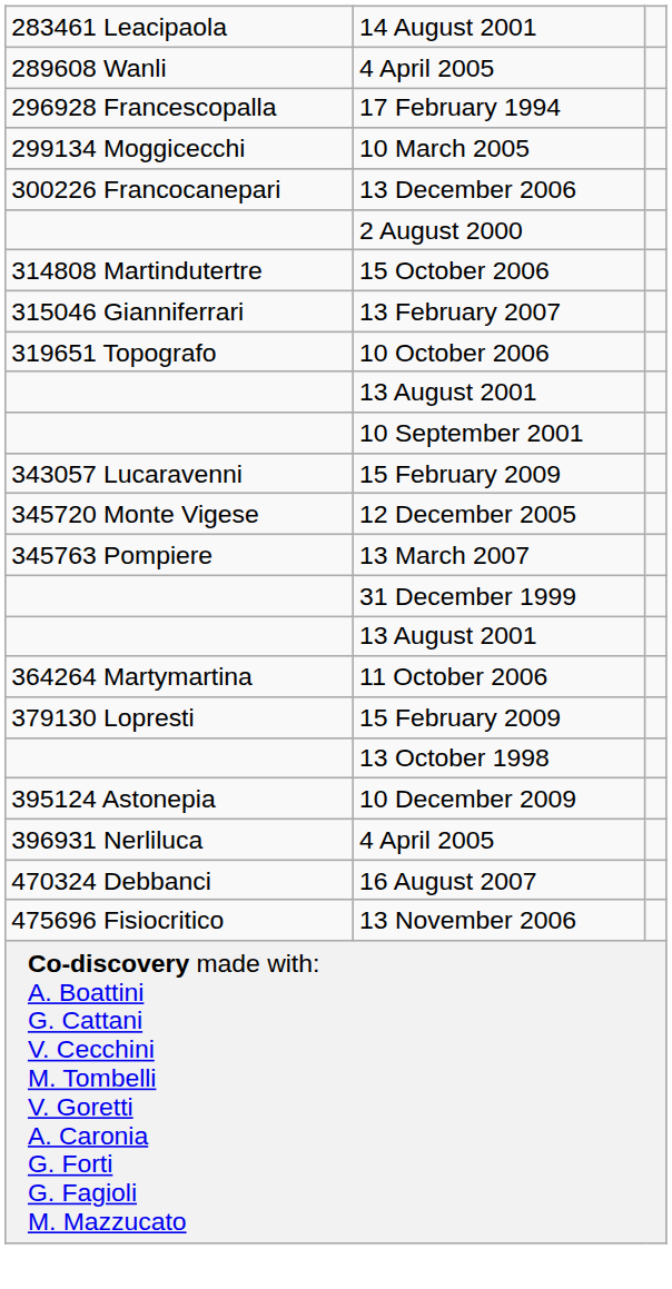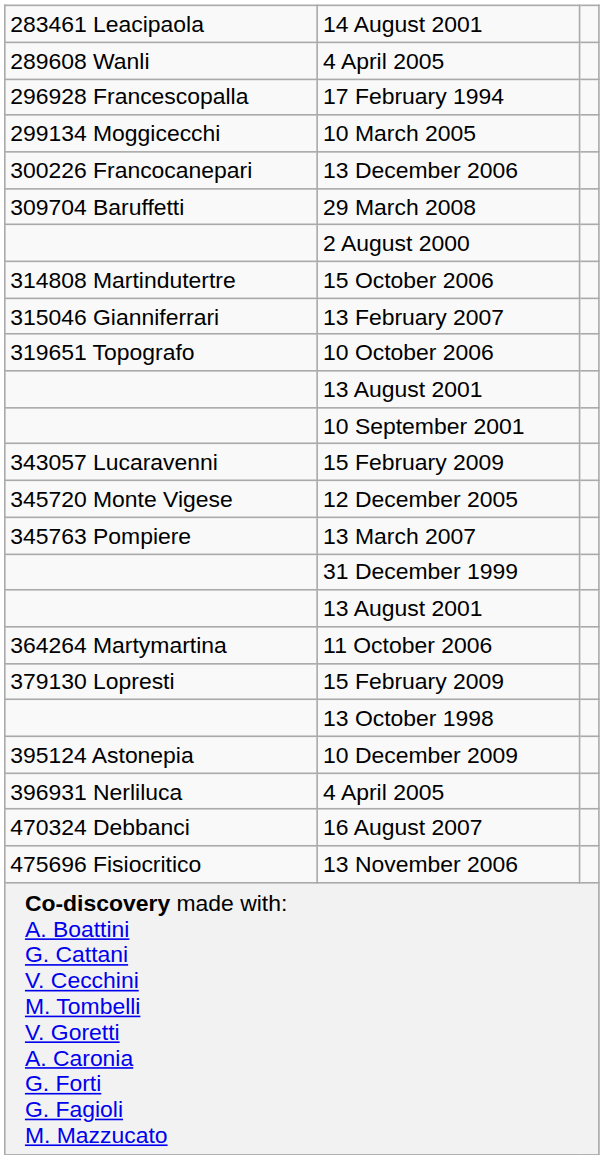 <table class="wikitable" style="font-size: 89%; float: left; width: 26em; margin-right: 1em; height: 597px">
 <tr>
 <td>283461 Leacipaola</td>
 <td>14 August 2001</td>
 <td></td>
 </tr>
 <tr>
 <td>289608 Wanli</td>
 <td>4 April 2005</td>
 <td> </td>
 </tr>
 <tr>
 <td>296928 Francescopalla</td>
 <td>17 February 1994</td>
 <td> </td>
 </tr>
 <tr>
 <td>299134 Moggicecchi</td>
 <td>10 March 2005</td>
 <td> </td>
 </tr>
 <tr>
 <td>300226 Francocanepari</td>
 <td>13 December 2006</td>
+<td> </td>
+</tr>
+<tr>
+<td>309704 Baruffetti</td>
+<td>29 March 2008</td>
 <td> </td>
 </tr>
 <tr>
 <td></td>
 <td>2 August 2000</td>
 <td> </td>
 </tr>
 <tr>
 <td>314808 Martindutertre</td>
 <td>15 October 2006</td>
 <td> </td>
 </tr>
 <tr>
 <td>315046 Gianniferrari</td>
 <td>13 February 2007</td>
 <td> </td>
 </tr>
 <tr>
 <td>319651 Topografo</td>
 <td>10 October 2006</td>
 <td> </td>
 </tr>
 <tr>
 <td></td>
 <td>13 August 2001</td>
 <td> </td>
 </tr>
 <tr>
 <td></td>
 <td>10 September 2001</td>
 <td> </td>
 </tr>
 <tr>
 <td>343057 Lucaravenni</td>
 <td>15 February 2009</td>
 <td> </td>
 </tr>
 <tr>
 <td>345720 Monte Vigese</td>
 <td>12 December 2005</td>
 <td> </td>
 </tr>
 <tr>
 <td>345763 Pompiere</td>
 <td>13 March 2007</td>
 <td> </td>
 </tr>
 <tr>
 <td></td>
 <td>31 December 1999</td>
 <td> </td>
 </tr>
 <tr>
 <td></td>
 <td>13 August 2001</td>
 <td> </td>
 </tr>
 <tr>
 <td>364264 Martymartina</td>
 <td>11 October 2006</td>
 <td> </td>
 </tr>
 <tr>
 <td>379130 Lopresti</td>
 <td>15 February 2009</td>
 <td> </td>
 </tr>
 <tr>
 <td></td>
 <td>13 October 1998</td>
 <td></td>
 </tr>
 <tr>
 <td>395124 Astonepia</td>
 <td>10 December 2009</td>
 <td> </td>
 </tr>
 <tr>
 <td>396931 Nerliluca</td>
 <td>4 April 2005</td>
 <td></td>
 </tr>
 <tr>
 <td>470324 Debbanci</td>
 <td>16 August 2007</td>
 <td> </td>
 </tr>
 <tr>
 <td>475696 Fisiocritico</td>
 <td>13 November 2006</td>
 <td> </td>
 </tr>
 <tr>
 <th colspan=3 style="font-weight: normal; text-align: left; padding: 4px 12px;"><strong>Co-discovery</strong> made with:<br> <a href='#'>A. Boattini</a><br> <a href='#'>G. Cattani</a><br> <a href='#'>V. Cecchini</a><br> <a href='#'>M. Tombelli</a><br> <a href='#'>V. Goretti</a><br> <a href='#'>A. Caronia</a><br> <a href='#'>G. Forti</a><br> <a href='#'>G. Fagioli</a><br> <a href='#'>M. Mazzucato</a></th>
 </tr>
 </table>
